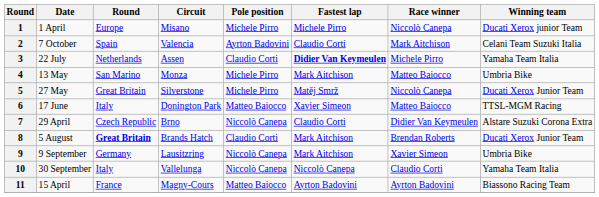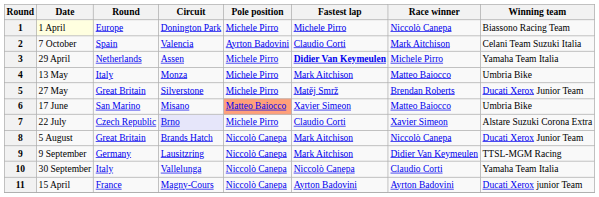 <table class="wikitable" style="font-size: 85%; text-align: left">
 <tr>
 <th>Round</th>
 <th>Date</th>
 <th>Round</th>
 <th>Circuit</th>
 <th>Pole position</th>
 <th>Fastest lap</th>
 <th>Race winner</th>
 <th>Winning team</th>
 </tr>
 <tr>
 <th>1</th>
-<td>1 April</td>
+<td style="background: lightyellow;">1 April</td>
 <td> <a href='#'>Europe</a></td>
-<td><a href='#'>Misano</a></td>
+<td><a href='#'>Donington Park</a></td>
 <td> <a href='#'>Michele Pirro</a></td>
 <td> <a href='#'>Michele Pirro</a></td>
 <td> <a href='#'>Niccolò Canepa</a></td>
-<td><a href='#'>Ducati Xerox</a> junior Team</td>
+<td>Biassono Racing Team</td>
 </tr>
 <tr>
 <th>2</th>
 <td>7 October</td>
 <td> <a href='#'>Spain</a></td>
 <td><a href='#'>Valencia</a></td>
 <td> <a href='#'>Ayrton Badovini</a></td>
 <td> <a href='#'>Claudio Corti</a></td>
 <td> <a href='#'>Mark Aitchison</a></td>
 <td>Celani Team Suzuki Italia</td>
 </tr>
 <tr>
 <th>3</th>
-<td>22 July</td>
+<td>29 April</td>
 <td> <a href='#'>Netherlands</a></td>
 <td><a href='#'>Assen</a></td>
-<td> <a href='#'>Claudio Corti</a></td>
+<td> <a href='#'>Michele Pirro</a></td>
 <td><strong> <a href='#'>Didier Van Keymeulen</a></strong></td>
 <td> <a href='#'>Michele Pirro</a></td>
 <td>Yamaha Team Italia</td>
 </tr>
 <tr>
 <th>4</th>
 <td>13 May</td>
-<td> <a href='#'>San Marino</a></td>
+<td> <a href='#'>Italy</a></td>
 <td><a href='#'>Monza</a></td>
 <td> <a href='#'>Michele Pirro</a></td>
 <td> <a href='#'>Mark Aitchison</a></td>
 <td> <a href='#'>Matteo Baiocco</a></td>
 <td>Umbria Bike</td>
 </tr>
 <tr>
 <th>5</th>
 <td>27 May</td>
 <td> <a href='#'>Great Britain</a></td>
 <td><a href='#'>Silverstone</a></td>
 <td> <a href='#'>Michele Pirro</a></td>
 <td> <a href='#'>Matěj Smrž</a></td>
-<td> <a href='#'>Niccolò Canepa</a></td>
+<td> <a href='#'>Brendan Roberts</a></td>
 <td><a href='#'>Ducati Xerox</a> Junior Team</td>
 </tr>
 <tr>
 <th>6</th>
 <td>17 June</td>
-<td> <a href='#'>Italy</a></td>
-<td><a href='#'>Donington Park</a></td>
-<td> <a href='#'>Matteo Baiocco</a></td>
+<td> <a href='#'>San Marino</a></td>
+<td><a href='#'>Misano</a></td>
+<td style="background: lightsalmon;"> <a href='#'>Matteo Baiocco</a></td>
 <td> <a href='#'>Xavier Simeon</a></td>
 <td> <a href='#'>Matteo Baiocco</a></td>
-<td>TTSL-MGM Racing</td>
+<td>Umbria Bike</td>
 </tr>
 <tr>
 <th>7</th>
-<td>29 April</td>
+<td>22 July</td>
 <td> <a href='#'>Czech Republic</a></td>
-<td><a href='#'>Brno</a></td>
-<td> <a href='#'>Niccolò Canepa</a></td>
+<td style="background: lavender;"><a href='#'>Brno</a></td>
+<td> <a href='#'>Michele Pirro</a></td>
 <td> <a href='#'>Claudio Corti</a></td>
-<td> <a href='#'>Didier Van Keymeulen</a></td>
+<td> <a href='#'>Xavier Simeon</a></td>
 <td>Alstare Suzuki Corona Extra</td>
 </tr>
 <tr>
 <th>8</th>
 <td>5 August</td>
-<td><strong> <a href='#'>Great Britain</a></strong></td>
+<td> <a href='#'>Great Britain</a></td>
 <td><a href='#'>Brands Hatch</a></td>
-<td> <a href='#'>Claudio Corti</a></td>
+<td> <a href='#'>Niccolò Canepa</a></td>
 <td> <a href='#'>Mark Aitchison</a></td>
-<td> <a href='#'>Brendan Roberts</a></td>
+<td> <a href='#'>Niccolò Canepa</a></td>
 <td><a href='#'>Ducati Xerox</a> Junior Team</td>
 </tr>
 <tr>
 <th>9</th>
 <td>9 September</td>
 <td> <a href='#'>Germany</a></td>
 <td><a href='#'>Lausitzring</a></td>
 <td> <a href='#'>Niccolò Canepa</a></td>
 <td> <a href='#'>Mark Aitchison</a></td>
-<td> <a href='#'>Xavier Simeon</a></td>
-<td>Umbria Bike</td>
+<td> <a href='#'>Didier Van Keymeulen</a></td>
+<td>TTSL-MGM Racing</td>
 </tr>
 <tr>
 <th>10</th>
 <td>30 September</td>
 <td> <a href='#'>Italy</a></td>
 <td><a href='#'>Vallelunga</a></td>
 <td> <a href='#'>Niccolò Canepa</a></td>
 <td> <a href='#'>Niccolò Canepa</a></td>
 <td> <a href='#'>Claudio Corti</a></td>
 <td>Yamaha Team Italia</td>
 </tr>
 <tr>
 <th>11</th>
 <td>15 April</td>
 <td> <a href='#'>France</a></td>
 <td><a href='#'>Magny-Cours</a></td>
-<td> <a href='#'>Matteo Baiocco</a></td>
+<td> <a href='#'>Niccolò Canepa</a></td>
 <td> <a href='#'>Ayrton Badovini</a></td>
 <td> <a href='#'>Ayrton Badovini</a></td>
-<td>Biassono Racing Team</td>
+<td><a href='#'>Ducati Xerox</a> junior Team</td>
 </tr>
 <tr>
 </tr>
 </table>
